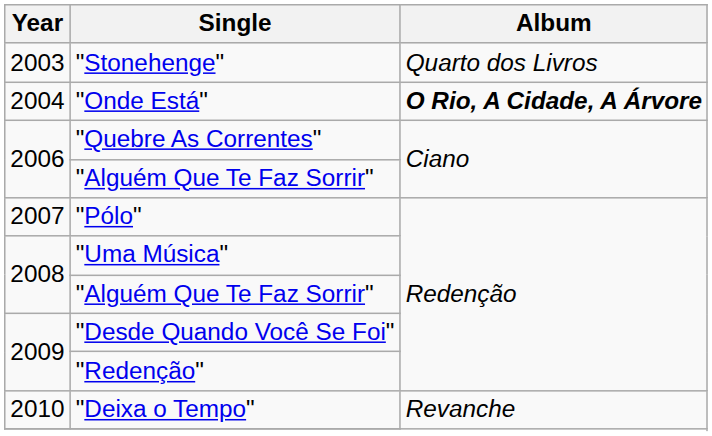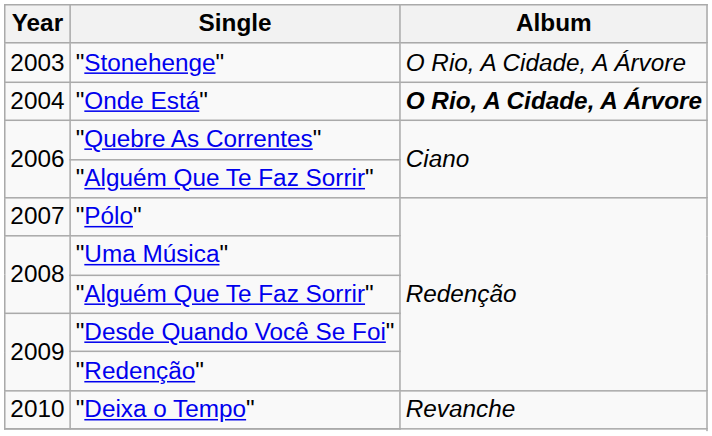 <table class="wikitable" style=text-align:center;>
 <tr>
 <th align="left">Year</th>
 <th align="left">Single</th>
 <th align="left">Album</th>
 </tr>
 <tr>
 <td>2003</td>
 <td align="left">"<a href='#'>Stonehenge</a>"</td>
-<td style="text-align:left;"><em>Quarto dos Livros</em></td>
+<td style="text-align:left;"><em>O Rio, A Cidade, A Árvore</em></td>
 </tr>
 <tr>
 <td>2004</td>
 <td align="left">"<a href='#'>Onde Está</a>"</td>
 <td style="text-align:left;"><strong><em>O Rio, A Cidade, A Árvore</em></strong></td>
 </tr>
 <tr>
 <td rowspan="2">2006</td>
 <td align="left">"<a href='#'>Quebre As Correntes</a>"</td>
 <td style="text-align:left;" rowspan="2"><em>Ciano</em></td>
 </tr>
 <tr>
 <td align="left">"<a href='#'>Alguém Que Te Faz Sorrir</a>"</td>
 </tr>
 <tr>
 <td>2007</td>
 <td align="left">"<a href='#'>Pólo</a>"</td>
 <td style="text-align:left;" rowspan="5"><em>Redenção</em></td>
 </tr>
 <tr>
 <td rowspan="2">2008</td>
 <td align="left">"<a href='#'>Uma Música</a>"</td>
 </tr>
 <tr>
 <td align="left">"<a href='#'>Alguém Que Te Faz Sorrir</a>"</td>
 </tr>
 <tr>
 <td rowspan="2">2009</td>
 <td align="left">"<a href='#'>Desde Quando Você Se Foi</a>"</td>
 </tr>
 <tr>
 <td align="left">"<a href='#'>Redenção</a>"</td>
 </tr>
 <tr>
 <td>2010</td>
 <td align="left">"<a href='#'>Deixa o Tempo</a>"</td>
 <td style="text-align:left;" rowspan="2"><em>Revanche</em></td>
 </tr>
 <tr>
 </tr>
 </table>
